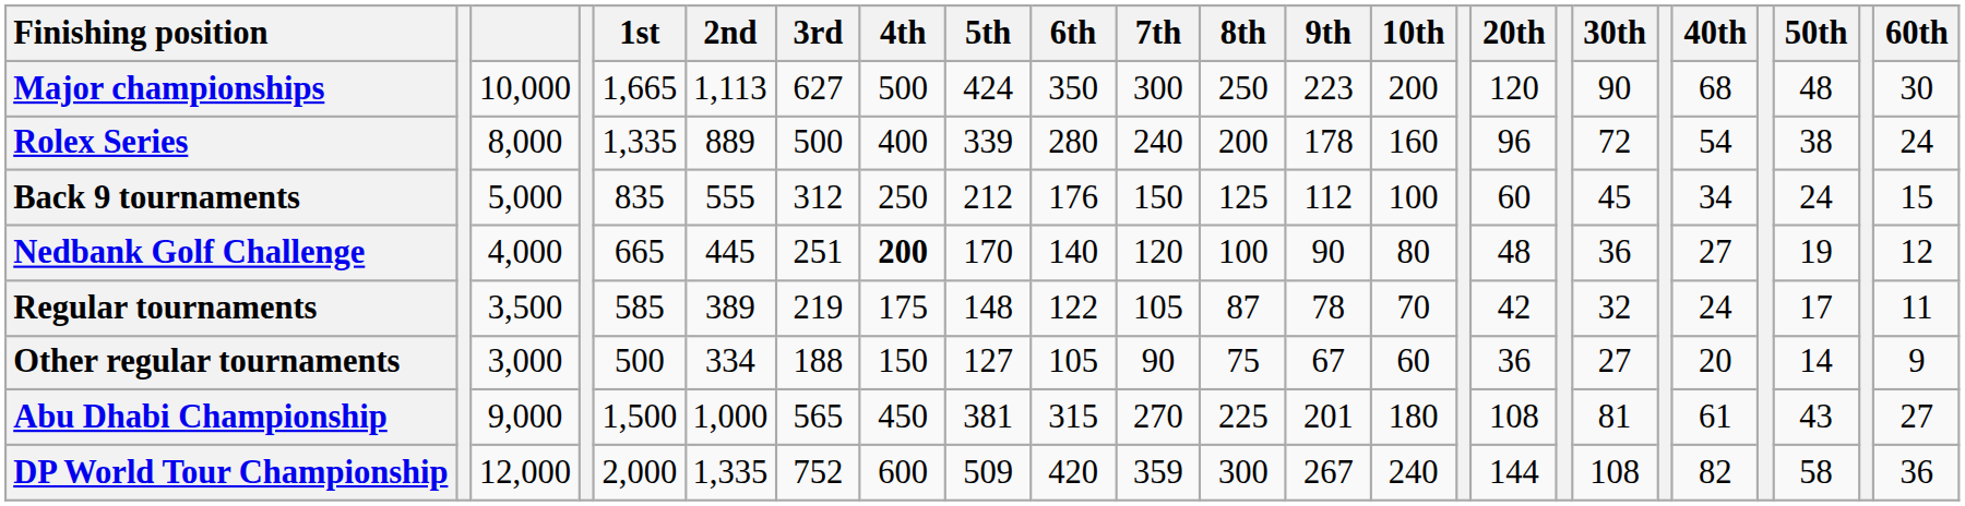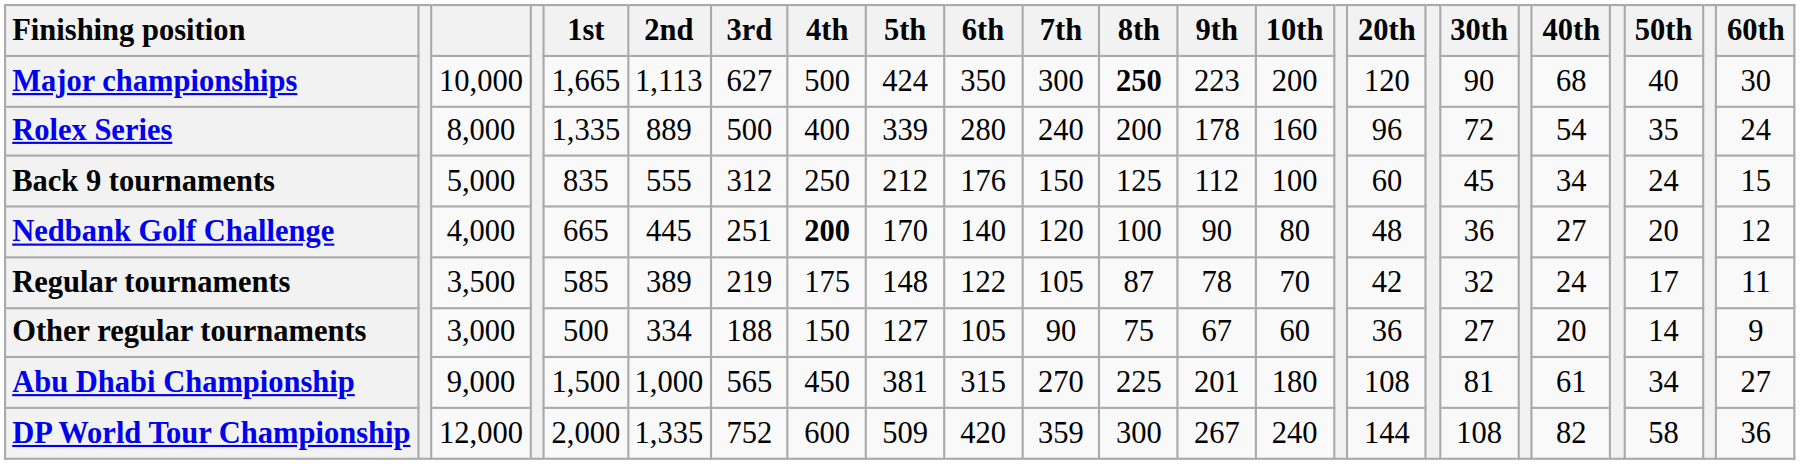 <table class=wikitable style=font-size:90%;text-align:center>
 <tr>
 <th style="text-align:left">Finishing position</th>
 <th rowspan="9"></th>
 <th style="width:30px;"></th>
 <th rowspan="9"></th>
 <th style="width:30px;">1st</th>
 <th style="width:30px;">2nd</th>
 <th style="width:30px;">3rd</th>
 <th style="width:30px;">4th</th>
 <th style="width:30px;">5th</th>
 <th style="width:30px;">6th</th>
 <th style="width:30px;">7th</th>
 <th style="width:30px;">8th</th>
 <th style="width:30px;">9th</th>
 <th style="width:30px;">10th</th>
 <th rowspan="9"></th>
 <th style="width:30px;">20th</th>
 <th rowspan="9"></th>
 <th style="width:30px;">30th</th>
 <th rowspan="9"></th>
 <th style="width:30px;">40th</th>
 <th rowspan="9"></th>
 <th style="width:30px;">50th</th>
 <th rowspan="9"></th>
 <th style="width:30px;">60th</th>
 </tr>
 <tr>
 <th style="text-align:left"><a href='#'>Major championships</a></th>
 <td>10,000</td>
 <td>1,665</td>
 <td>1,113</td>
 <td>627</td>
 <td>500</td>
 <td>424</td>
 <td>350</td>
 <td>300</td>
-<td>250</td>
+<td><strong>250</strong></td>
 <td>223</td>
 <td>200</td>
 <td>120</td>
 <td>90</td>
 <td>68</td>
-<td>48</td>
+<td>40</td>
 <td>30</td>
 </tr>
 <tr>
 <th style="text-align:left"><a href='#'>Rolex Series</a></th>
 <td>8,000</td>
 <td>1,335</td>
 <td>889</td>
 <td>500</td>
 <td>400</td>
 <td>339</td>
 <td>280</td>
 <td>240</td>
 <td>200</td>
 <td>178</td>
 <td>160</td>
 <td>96</td>
 <td>72</td>
 <td>54</td>
-<td>38</td>
+<td>35</td>
 <td>24</td>
 </tr>
 <tr>
 <th style="text-align:left">Back 9 tournaments</th>
 <td>5,000</td>
 <td>835</td>
 <td>555</td>
 <td>312</td>
 <td>250</td>
 <td>212</td>
 <td>176</td>
 <td>150</td>
 <td>125</td>
 <td>112</td>
 <td>100</td>
 <td>60</td>
 <td>45</td>
 <td>34</td>
 <td>24</td>
 <td>15</td>
 </tr>
 <tr>
 <th style="text-align:left"><a href='#'>Nedbank Golf Challenge</a></th>
 <td>4,000</td>
 <td>665</td>
 <td>445</td>
 <td>251</td>
 <td><strong>200</strong></td>
 <td>170</td>
 <td>140</td>
 <td>120</td>
 <td>100</td>
 <td>90</td>
 <td>80</td>
 <td>48</td>
 <td>36</td>
 <td>27</td>
-<td>19</td>
+<td>20</td>
 <td>12</td>
 </tr>
 <tr>
 <th style="text-align:left">Regular tournaments</th>
 <td>3,500</td>
 <td>585</td>
 <td>389</td>
 <td>219</td>
 <td>175</td>
 <td>148</td>
 <td>122</td>
 <td>105</td>
 <td>87</td>
 <td>78</td>
 <td>70</td>
 <td>42</td>
 <td>32</td>
 <td>24</td>
 <td>17</td>
 <td>11</td>
 </tr>
 <tr>
 <th style="text-align:left">Other regular tournaments</th>
 <td>3,000</td>
 <td>500</td>
 <td>334</td>
 <td>188</td>
 <td>150</td>
 <td>127</td>
 <td>105</td>
 <td>90</td>
 <td>75</td>
 <td>67</td>
 <td>60</td>
 <td>36</td>
 <td>27</td>
 <td>20</td>
 <td>14</td>
 <td>9</td>
 </tr>
 <tr>
 <th style="text-align:left"><a href='#'>Abu Dhabi Championship</a></th>
 <td>9,000</td>
 <td>1,500</td>
 <td>1,000</td>
 <td>565</td>
 <td>450</td>
 <td>381</td>
 <td>315</td>
 <td>270</td>
 <td>225</td>
 <td>201</td>
 <td>180</td>
 <td>108</td>
 <td>81</td>
 <td>61</td>
-<td>43</td>
+<td>34</td>
 <td>27</td>
 </tr>
 <tr>
 <th style="text-align:left"><a href='#'>DP World Tour Championship</a></th>
 <td>12,000</td>
 <td>2,000</td>
 <td>1,335</td>
 <td>752</td>
 <td>600</td>
 <td>509</td>
 <td>420</td>
 <td>359</td>
 <td>300</td>
 <td>267</td>
 <td>240</td>
 <td>144</td>
 <td>108</td>
 <td>82</td>
 <td>58</td>
 <td>36</td>
 </tr>
 </table>
